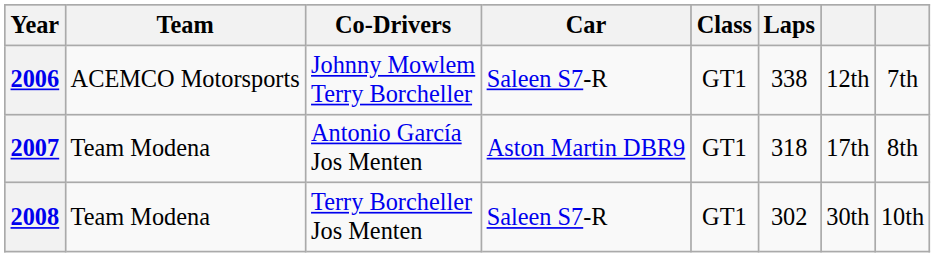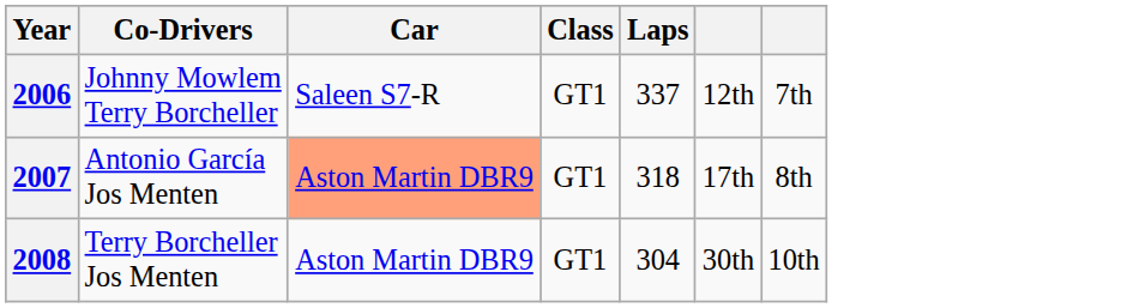 <table class="wikitable" style="text-align:center; font-size:90%">
 <tr>
 <th>Year</th>
-<th>Team</th>
 <th>Co-Drivers</th>
 <th>Car</th>
 <th>Class</th>
 <th>Laps</th>
 <th></th>
 <th></th>
 </tr>
 <tr>
 <th><a href='#'>2006</a></th>
-<td align="left" nowrap> ACEMCO Motorsports</td>
 <td align="left" nowrap> <a href='#'>Johnny Mowlem</a><br> <a href='#'>Terry Borcheller</a></td>
 <td align="left" nowrap><a href='#'>Saleen S7</a>-R</td>
 <td>GT1</td>
-<td>338</td>
+<td>337</td>
 <td>12th</td>
 <td>7th</td>
 </tr>
 <tr>
 <th><a href='#'>2007</a></th>
-<td align="left" nowrap> Team Modena</td>
 <td align="left" nowrap> <a href='#'>Antonio García</a><br> Jos Menten</td>
-<td align="left" nowrap><a href='#'>Aston Martin DBR9</a></td>
+<td align="left" nowrap style="background: lightsalmon;"><a href='#'>Aston Martin DBR9</a></td>
 <td>GT1</td>
 <td>318</td>
 <td>17th</td>
 <td>8th</td>
 </tr>
 <tr>
 <th><a href='#'>2008</a></th>
-<td align="left" nowrap> Team Modena</td>
 <td align="left" nowrap> <a href='#'>Terry Borcheller</a><br> Jos Menten</td>
-<td align="left" nowrap><a href='#'>Saleen S7</a>-R</td>
+<td align="left" nowrap><a href='#'>Aston Martin DBR9</a></td>
 <td>GT1</td>
-<td>302</td>
+<td>304</td>
 <td>30th</td>
 <td>10th</td>
 </tr>
 </table>
